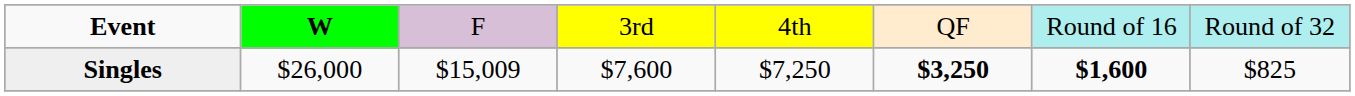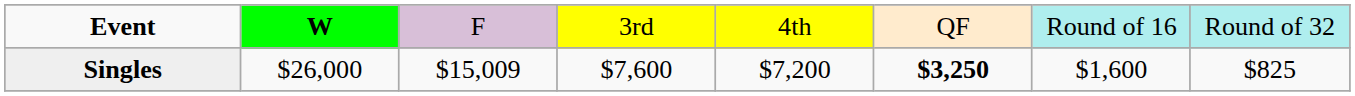 <table class=wikitable style=font-size:95%;text-align:center>
 <tr>
 <td style="width:130px"><strong>Event</strong></td>
 <td style="width:85px; background:lime"><strong>W</strong></td>
 <td style="width:85px; background:thistle">F</td>
 <td style="width:85px; background:#ffff00">3rd</td>
 <td style="width:85px; background:#ffff00">4th</td>
 <td style="width:85px; background:#ffebcd">QF</td>
 <td style="width:85px; background:#afeeee">Round of 16</td>
 <td style="width:85px; background:#afeeee">Round of 32</td>
 </tr>
 <tr>
 <th style=background:#efefef>Singles </th>
 <td>$26,000</td>
 <td>$15,009</td>
 <td>$7,600</td>
-<td>$7,250</td>
+<td>$7,200</td>
 <td><strong>$3,250</strong></td>
-<td><strong>$1,600</strong></td>
+<td>$1,600</td>
 <td>$825</td>
 </tr>
 </table>
